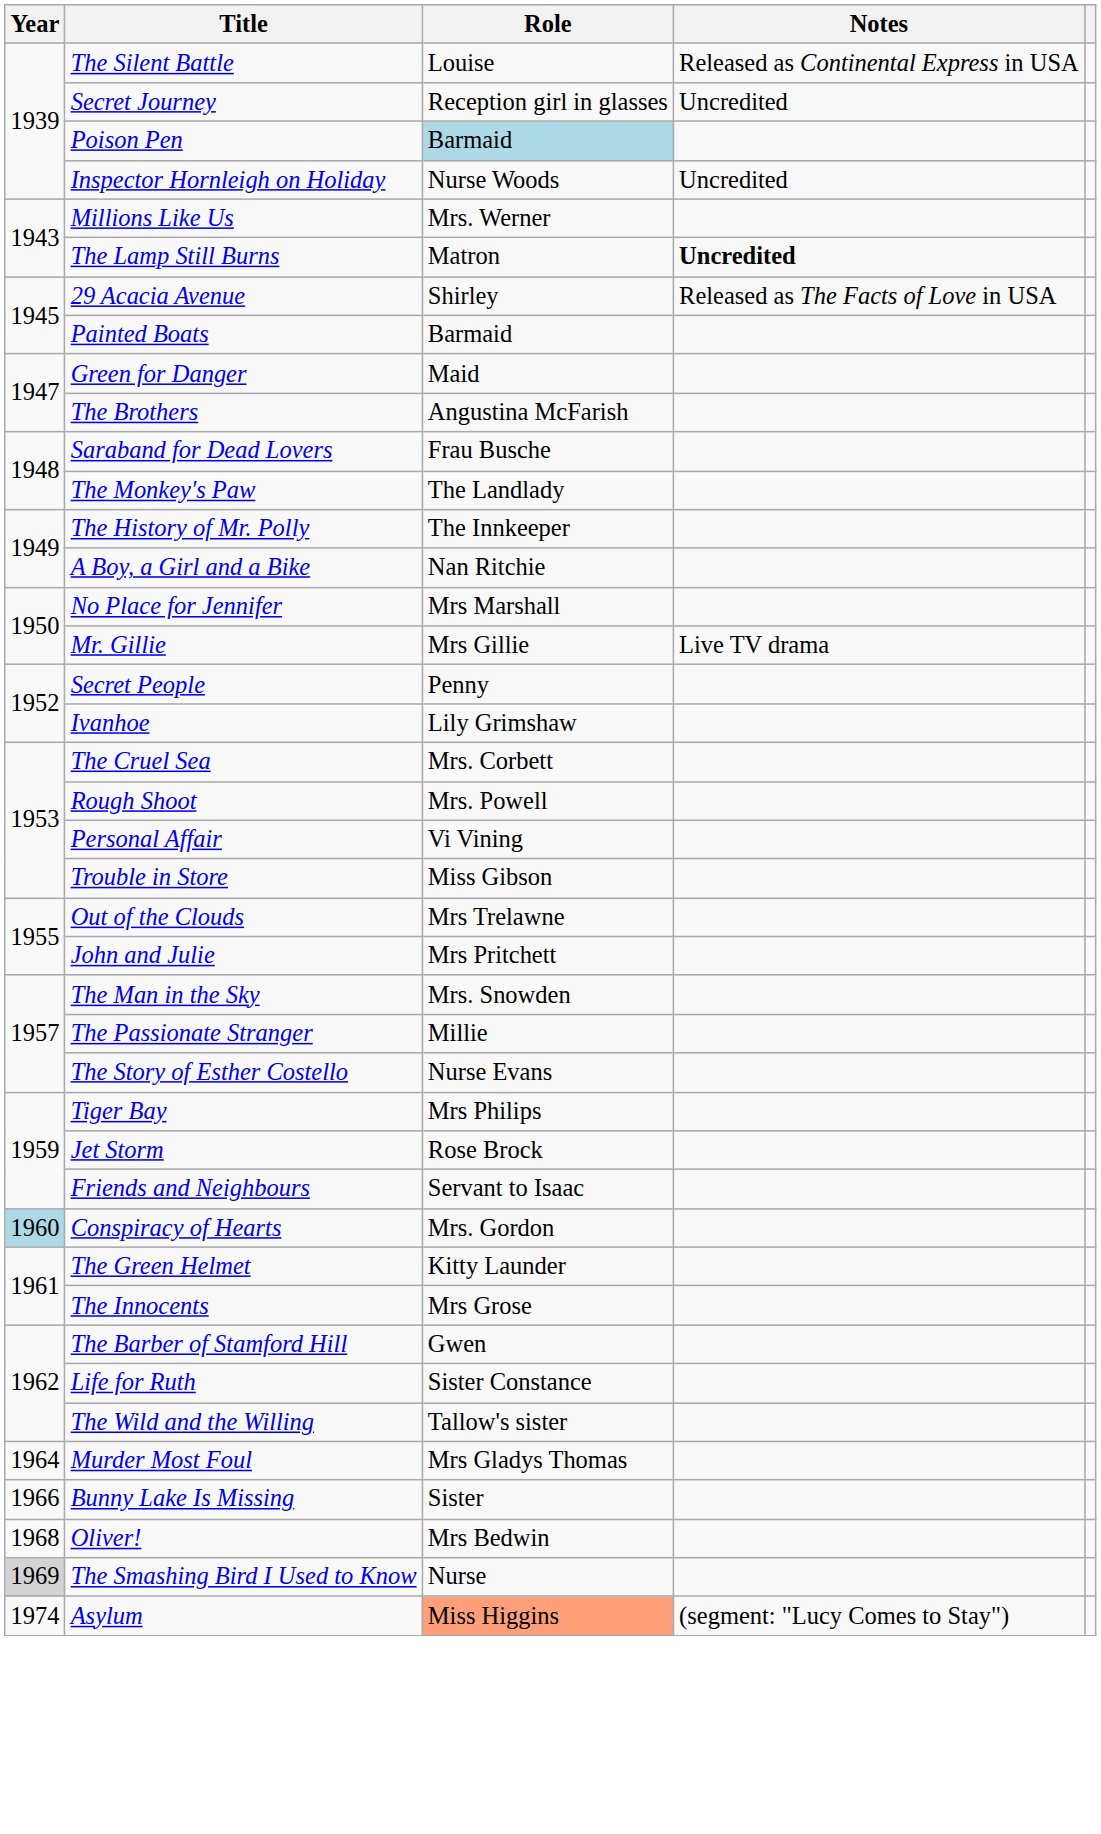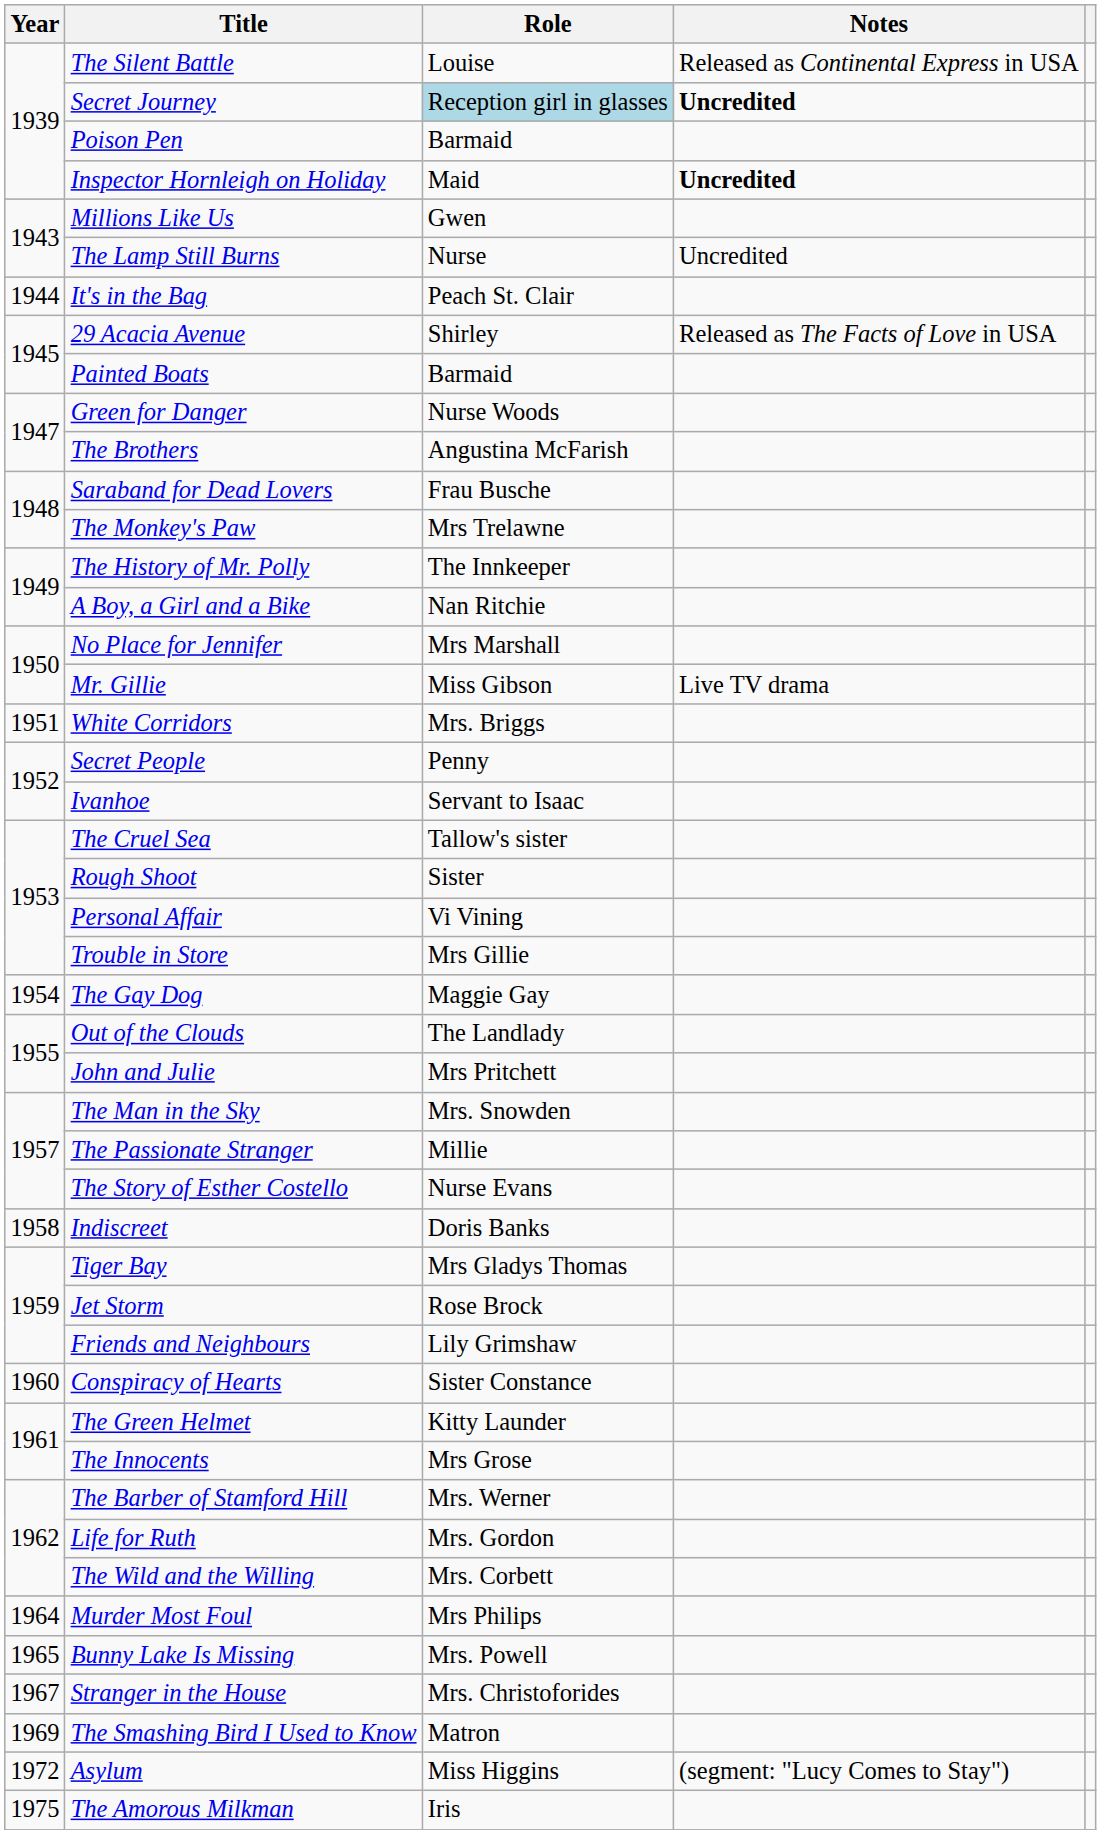 <table class="wikitable sortable">
 <tr>
 <th>Year</th>
 <th>Title</th>
 <th>Role</th>
 <th>Notes</th>
 <th></th>
 </tr>
 <tr>
 <td rowspan="4">1939</td>
 <td><em><a href='#'>The Silent Battle</a></em></td>
 <td>Louise</td>
 <td>Released as <em>Continental Express</em> in USA</td>
 <td></td>
 </tr>
 <tr>
 <td><em><a href='#'>Secret Journey</a></em></td>
-<td>Reception girl in glasses</td>
-<td>Uncredited</td>
+<td style="background: lightblue;">Reception girl in glasses</td>
+<td><strong>Uncredited</strong></td>
 <td></td>
 </tr>
 <tr>
 <td><em><a href='#'>Poison Pen</a></em></td>
-<td style="background: lightblue;">Barmaid</td>
+<td>Barmaid</td>
 <td></td>
 <td></td>
 </tr>
 <tr>
 <td><em><a href='#'>Inspector Hornleigh on Holiday</a></em></td>
-<td>Nurse Woods</td>
-<td>Uncredited</td>
+<td>Maid</td>
+<td><strong>Uncredited</strong></td>
 <td></td>
 </tr>
 <tr>
 <td rowspan="2">1943</td>
 <td><em><a href='#'>Millions Like Us</a></em></td>
-<td>Mrs. Werner</td>
+<td>Gwen</td>
 <td></td>
 <td></td>
 </tr>
 <tr>
 <td><em><a href='#'>The Lamp Still Burns</a></em></td>
-<td>Matron</td>
-<td><strong>Uncredited</strong></td>
+<td>Nurse</td>
+<td>Uncredited</td>
+<td></td>
+</tr>
+<tr>
+<td>1944</td>
+<td><em><a href='#'>It's in the Bag</a></em></td>
+<td>Peach St. Clair</td>
+<td></td>
 <td></td>
 </tr>
 <tr>
 <td rowspan="2">1945</td>
 <td><em><a href='#'>29 Acacia Avenue</a></em></td>
 <td>Shirley</td>
 <td>Released as <em>The Facts of Love</em> in USA</td>
 <td></td>
 </tr>
 <tr>
 <td><em><a href='#'>Painted Boats</a></em></td>
 <td>Barmaid</td>
 <td></td>
 <td></td>
 </tr>
 <tr>
 <td rowspan="2">1947</td>
 <td><em><a href='#'>Green for Danger</a></em></td>
-<td>Maid</td>
+<td>Nurse Woods</td>
 <td></td>
 <td></td>
 </tr>
 <tr>
 <td><em><a href='#'>The Brothers</a></em></td>
 <td>Angustina McFarish</td>
 <td></td>
 <td></td>
 </tr>
 <tr>
 <td rowspan="2">1948</td>
 <td><em><a href='#'>Saraband for Dead Lovers</a></em></td>
 <td>Frau Busche</td>
 <td></td>
 <td></td>
 </tr>
 <tr>
 <td><em><a href='#'>The Monkey's Paw</a></em></td>
-<td>The Landlady</td>
+<td>Mrs Trelawne</td>
 <td></td>
 <td></td>
 </tr>
 <tr>
 <td rowspan="2">1949</td>
 <td><em><a href='#'>The History of Mr. Polly</a></em></td>
 <td>The Innkeeper</td>
 <td></td>
 <td></td>
 </tr>
 <tr>
 <td><em><a href='#'>A Boy, a Girl and a Bike</a></em></td>
 <td>Nan Ritchie</td>
 <td></td>
 <td></td>
 </tr>
 <tr>
 <td rowspan="2">1950</td>
 <td><em><a href='#'>No Place for Jennifer</a></em></td>
 <td>Mrs Marshall</td>
 <td></td>
 <td></td>
 </tr>
 <tr>
 <td><em><a href='#'>Mr. Gillie</a></em></td>
-<td>Mrs Gillie</td>
+<td>Miss Gibson</td>
 <td>Live TV drama</td>
+<td></td>
+</tr>
+<tr>
+<td>1951</td>
+<td><em><a href='#'>White Corridors</a></em></td>
+<td>Mrs. Briggs</td>
+<td></td>
 <td></td>
 </tr>
 <tr>
 <td rowspan="2">1952</td>
 <td><em><a href='#'>Secret People</a></em></td>
 <td>Penny</td>
 <td></td>
 <td></td>
 </tr>
 <tr>
 <td><em><a href='#'>Ivanhoe</a></em></td>
-<td>Lily Grimshaw</td>
+<td>Servant to Isaac</td>
 <td></td>
 <td></td>
 </tr>
 <tr>
 <td rowspan="4">1953</td>
 <td><em><a href='#'>The Cruel Sea</a></em></td>
-<td>Mrs. Corbett</td>
+<td>Tallow's sister</td>
 <td></td>
 <td></td>
 </tr>
 <tr>
 <td><em><a href='#'>Rough Shoot</a></em></td>
-<td>Mrs. Powell</td>
+<td>Sister</td>
 <td></td>
 <td></td>
 </tr>
 <tr>
 <td><em><a href='#'>Personal Affair</a></em></td>
 <td>Vi Vining</td>
 <td></td>
 <td></td>
 </tr>
 <tr>
 <td><em><a href='#'>Trouble in Store</a></em></td>
-<td>Miss Gibson</td>
+<td>Mrs Gillie</td>
+<td></td>
+<td></td>
+</tr>
+<tr>
+<td>1954</td>
+<td><em><a href='#'>The Gay Dog</a></em></td>
+<td>Maggie Gay</td>
 <td></td>
 <td></td>
 </tr>
 <tr>
 <td rowspan="2">1955</td>
 <td><em><a href='#'>Out of the Clouds</a></em></td>
-<td>Mrs Trelawne</td>
+<td>The Landlady</td>
 <td></td>
 <td></td>
 </tr>
 <tr>
 <td><em><a href='#'>John and Julie</a></em></td>
 <td>Mrs Pritchett</td>
 <td></td>
 <td></td>
 </tr>
 <tr>
 <td rowspan="3">1957</td>
 <td><em><a href='#'>The Man in the Sky</a></em></td>
 <td>Mrs. Snowden</td>
 <td></td>
 <td></td>
 </tr>
 <tr>
 <td><em><a href='#'>The Passionate Stranger</a></em></td>
 <td>Millie</td>
 <td></td>
 <td></td>
 </tr>
 <tr>
 <td><em><a href='#'>The Story of Esther Costello</a></em></td>
 <td>Nurse Evans</td>
 <td></td>
 <td></td>
 </tr>
 <tr>
+<td>1958</td>
+<td><em><a href='#'>Indiscreet</a></em></td>
+<td>Doris Banks</td>
+<td></td>
+<td></td>
+</tr>
+<tr>
 <td rowspan="3">1959</td>
 <td><em><a href='#'>Tiger Bay</a></em></td>
-<td>Mrs Philips</td>
+<td>Mrs Gladys Thomas</td>
 <td></td>
 <td></td>
 </tr>
 <tr>
 <td><em><a href='#'>Jet Storm</a></em></td>
 <td>Rose Brock</td>
 <td></td>
 <td></td>
 </tr>
 <tr>
 <td><em><a href='#'>Friends and Neighbours</a></em></td>
-<td>Servant to Isaac</td>
+<td>Lily Grimshaw</td>
 <td></td>
 <td></td>
 </tr>
 <tr>
-<td style="background: lightblue;">1960</td>
+<td>1960</td>
 <td><em><a href='#'>Conspiracy of Hearts</a></em></td>
-<td>Mrs. Gordon</td>
+<td>Sister Constance</td>
 <td></td>
 <td></td>
 </tr>
 <tr>
 <td rowspan="2">1961</td>
 <td><em><a href='#'>The Green Helmet</a></em></td>
 <td>Kitty Launder</td>
 <td></td>
 <td></td>
 </tr>
 <tr>
 <td><em><a href='#'>The Innocents</a></em></td>
 <td>Mrs Grose</td>
 <td></td>
 <td></td>
 </tr>
 <tr>
 <td rowspan="3">1962</td>
 <td><em><a href='#'>The Barber of Stamford Hill</a></em></td>
-<td>Gwen</td>
+<td>Mrs. Werner</td>
 <td></td>
 <td></td>
 </tr>
 <tr>
 <td><em><a href='#'>Life for Ruth</a></em></td>
-<td>Sister Constance</td>
+<td>Mrs. Gordon</td>
 <td></td>
 <td></td>
 </tr>
 <tr>
 <td><em><a href='#'>The Wild and the Willing</a></em></td>
-<td>Tallow's sister</td>
+<td>Mrs. Corbett</td>
 <td></td>
 <td></td>
 </tr>
 <tr>
 <td>1964</td>
 <td><em><a href='#'>Murder Most Foul</a></em></td>
-<td>Mrs Gladys Thomas</td>
+<td>Mrs Philips</td>
 <td></td>
 <td></td>
 </tr>
 <tr>
-<td>1966</td>
+<td>1965</td>
 <td><em><a href='#'>Bunny Lake Is Missing</a></em></td>
-<td>Sister</td>
+<td>Mrs. Powell</td>
 <td></td>
 <td></td>
 </tr>
 <tr>
-<td>1968</td>
-<td><em><a href='#'>Oliver!</a></em></td>
-<td>Mrs Bedwin</td>
+<td>1967</td>
+<td><em><a href='#'>Stranger in the House</a></em></td>
+<td>Mrs. Christoforides</td>
 <td></td>
 <td></td>
 </tr>
 <tr>
-<td style="background: lightgrey;">1969</td>
+<td>1969</td>
 <td><em><a href='#'>The Smashing Bird I Used to Know</a></em></td>
-<td>Nurse</td>
+<td>Matron</td>
 <td></td>
 <td></td>
 </tr>
 <tr>
-<td>1974</td>
+<td>1972</td>
 <td><em><a href='#'>Asylum</a></em></td>
-<td style="background: lightsalmon;">Miss Higgins</td>
+<td>Miss Higgins</td>
 <td>(segment: "Lucy Comes to Stay")</td>
+<td></td>
+</tr>
+<tr>
+<td>1975</td>
+<td><em><a href='#'>The Amorous Milkman</a></em></td>
+<td>Iris</td>
+<td></td>
 <td></td>
 </tr>
 <tr>
 </tr>
 </table>
